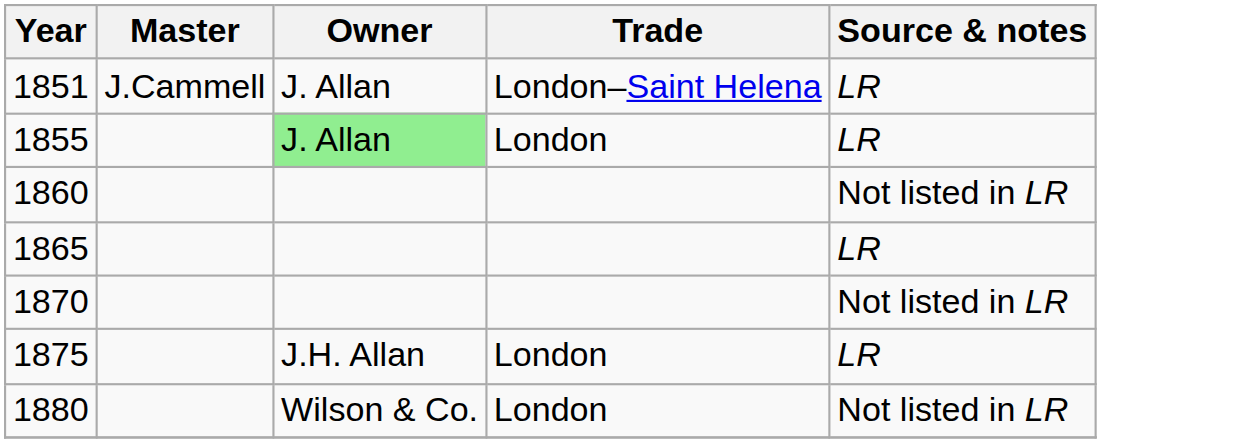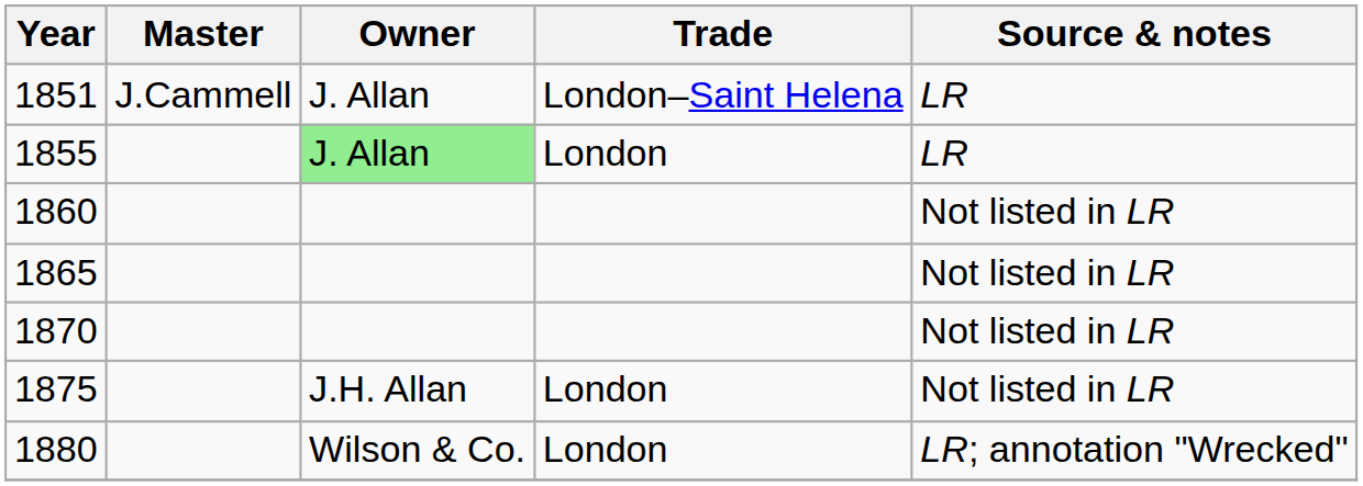 <table class="sortable wikitable">
 <tr>
 <th>Year</th>
 <th>Master</th>
 <th>Owner</th>
 <th>Trade</th>
 <th>Source & notes</th>
 </tr>
 <tr>
 <td>1851</td>
 <td>J.Cammell</td>
 <td>J. Allan</td>
 <td>London–<a href='#'>Saint Helena</a></td>
 <td><em>LR</em></td>
 </tr>
 <tr>
 <td>1855</td>
 <td></td>
 <td style="background: lightgreen;">J. Allan</td>
 <td>London</td>
 <td><em>LR</em></td>
 </tr>
 <tr>
 <td>1860</td>
 <td></td>
 <td></td>
 <td></td>
 <td>Not listed in <em>LR</em></td>
 </tr>
 <tr>
 <td>1865</td>
 <td></td>
 <td></td>
 <td></td>
-<td><em>LR</em></td>
+<td>Not listed in <em>LR</em></td>
 </tr>
 <tr>
 <td>1870</td>
 <td></td>
 <td></td>
 <td></td>
 <td>Not listed in <em>LR</em></td>
 </tr>
 <tr>
 <td>1875</td>
 <td></td>
 <td>J.H. Allan</td>
 <td>London</td>
-<td><em>LR</em></td>
+<td>Not listed in <em>LR</em></td>
 </tr>
 <tr>
 <td>1880</td>
 <td></td>
 <td>Wilson & Co.</td>
 <td>London</td>
-<td>Not listed in <em>LR</em></td>
+<td><em>LR</em>; annotation "Wrecked"</td>
 </tr>
 <tr>
 </tr>
 </table>
